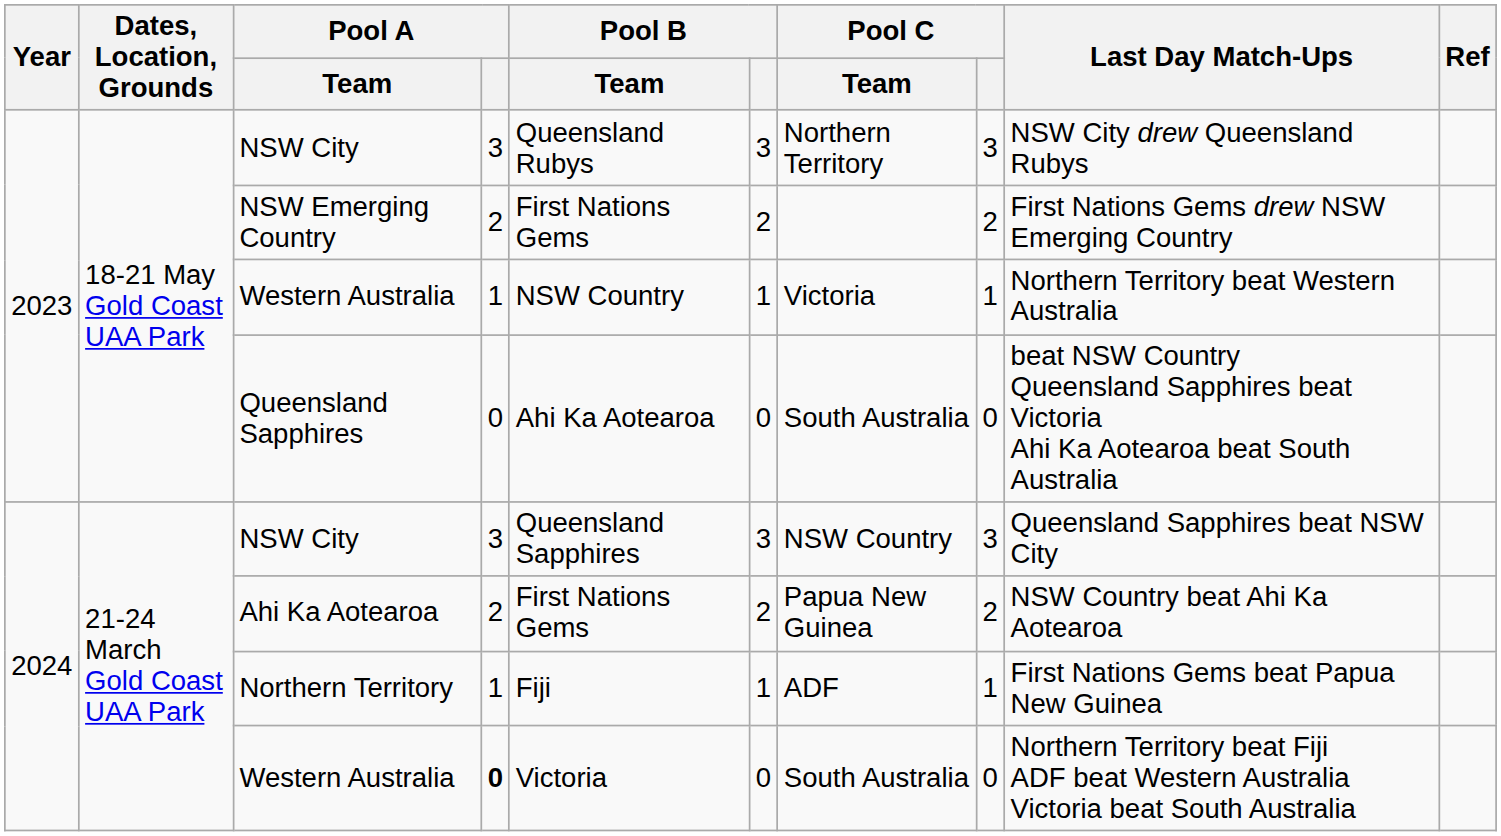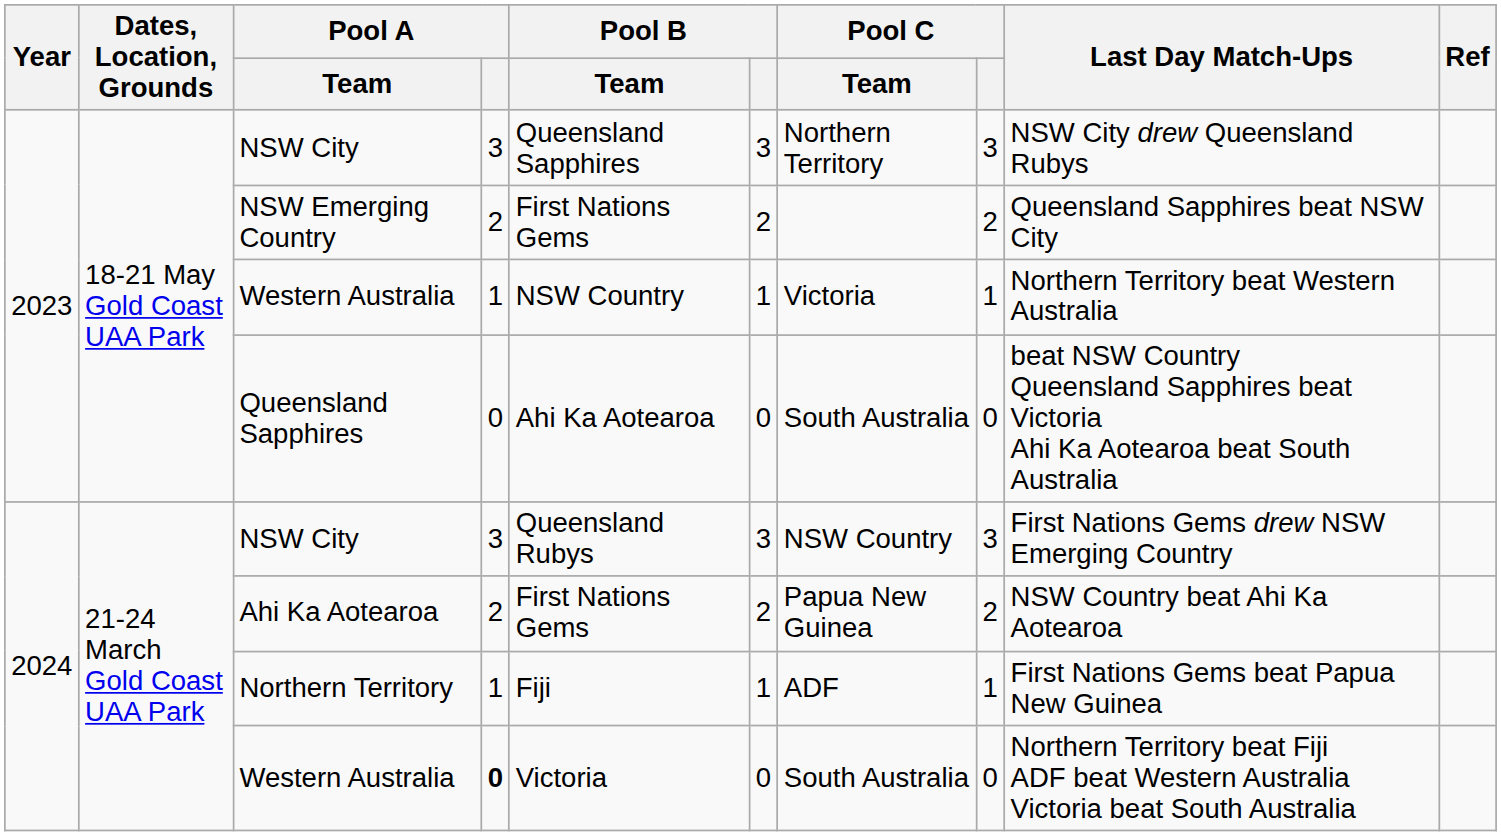 <table class="wikitable" style="text-align:left;">
 <tr>
 <th rowspan= 2>Year</th>
 <th rowspan= 2>Dates, <br> Location, <br> Grounds</th>
 <th colspan=2>Pool A</th>
 <th colspan=2>Pool B</th>
 <th colspan=2>Pool C</th>
 <th rowspan=2>Last Day Match-Ups</th>
 <th rowspan= 2>Ref</th>
 </tr>
 <tr>
 <th>Team</th>
 <th></th>
 <th>Team</th>
 <th></th>
 <th>Team</th>
 <th></th>
 </tr>
 <tr>
 <td rowspan = 4>2023</td>
 <td rowspan = 4>18-21 May <br> <a href='#'>Gold Coast</a> <br> <a href='#'>UAA Park</a></td>
 <td>NSW City</td>
 <td>3</td>
-<td>Queensland Rubys</td>
+<td>Queensland Sapphires</td>
 <td>3</td>
 <td>Northern Territory</td>
 <td>3</td>
 <td>NSW City <em>drew</em> Queensland Rubys</td>
 <td></td>
 </tr>
 <tr>
 <td>NSW Emerging Country</td>
 <td>2</td>
 <td>First Nations Gems</td>
 <td>2</td>
 <td></td>
 <td>2</td>
-<td>First Nations Gems <em>drew</em> NSW Emerging Country</td>
+<td>Queensland Sapphires beat NSW City</td>
 <td></td>
 </tr>
 <tr>
 <td>Western Australia</td>
 <td>1</td>
 <td>NSW Country</td>
 <td>1</td>
 <td>Victoria</td>
 <td>1</td>
 <td>Northern Territory beat Western Australia</td>
 <td></td>
 </tr>
 <tr>
 <td>Queensland Sapphires</td>
 <td>0</td>
 <td>Ahi Ka Aotearoa</td>
 <td>0</td>
 <td>South Australia</td>
 <td>0</td>
 <td> beat NSW Country <br> Queensland Sapphires beat Victoria <br> Ahi Ka Aotearoa beat South Australia</td>
 <td></td>
 </tr>
 <tr>
 <td rowspan = 4>2024</td>
 <td rowspan = 4>21-24 March <br> <a href='#'>Gold Coast</a> <br> <a href='#'>UAA Park</a></td>
 <td>NSW City</td>
 <td>3</td>
-<td>Queensland Sapphires</td>
+<td>Queensland Rubys</td>
 <td>3</td>
 <td>NSW Country</td>
 <td>3</td>
-<td>Queensland Sapphires beat NSW City</td>
+<td>First Nations Gems <em>drew</em> NSW Emerging Country</td>
 <td></td>
 </tr>
 <tr>
 <td>Ahi Ka Aotearoa</td>
 <td>2</td>
 <td>First Nations Gems</td>
 <td>2</td>
 <td>Papua New Guinea</td>
 <td>2</td>
 <td>NSW Country beat Ahi Ka Aotearoa</td>
 <td></td>
 </tr>
 <tr>
 <td>Northern Territory</td>
 <td>1</td>
 <td>Fiji</td>
 <td>1</td>
 <td>ADF</td>
 <td>1</td>
 <td>First Nations Gems beat Papua New Guinea</td>
 </tr>
 <tr>
 <td>Western Australia</td>
 <td><strong>0</strong></td>
 <td>Victoria</td>
 <td>0</td>
 <td>South Australia</td>
 <td>0</td>
 <td>Northern Territory beat Fiji <br> ADF beat Western Australia <br> Victoria beat South Australia</td>
 <td></td>
 </tr>
 </table>
